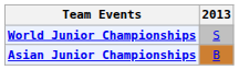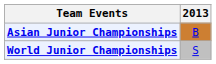 <table style='font-size: 90%; text-align:center;' class='wikitable'>
 <tr>
 <th>Team Events</th>
 <th>2013</th>
 </tr>
 <tr>
+<td bgcolor="#ECF2FF"; align="left"><strong><a href='#'>Asian Junior Championships</a></strong></td>
+<td bgcolor=CD7F32><a href='#'>B</a></td>
+</tr>
+<tr>
 <td bgcolor="#ECF2FF"; align="left"><strong><a href='#'>World Junior Championships</a></strong></td>
 <td bgcolor=silver><a href='#'>S</a></td>
 </tr>
-<tr>
-<td bgcolor="#ECF2FF"; align="left"><strong><a href='#'>Asian Junior Championships</a></strong></td>
-<td bgcolor=CD7F32><a href='#'>B</a></td>
-</tr>
 </table>
